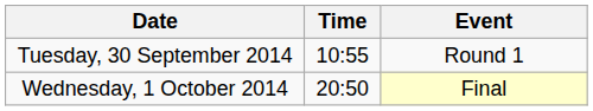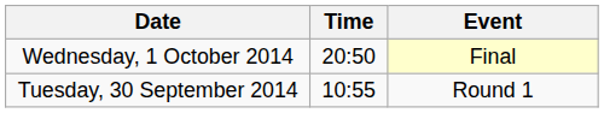 <table class = "wikitable" style="text-align:center;">
 <tr>
 <th width=220>Date</th>
 <th width=50>Time</th>
 <th width=150>Event</th>
 </tr>
 <tr>
+<td>Wednesday, 1 October 2014</td>
+<td>20:50</td>
+<td bgcolor=ffffcc>Final</td>
+</tr>
+<tr>
 <td>Tuesday, 30 September 2014</td>
 <td>10:55</td>
 <td>Round 1</td>
 </tr>
-<tr>
-<td>Wednesday, 1 October 2014</td>
-<td>20:50</td>
-<td bgcolor=ffffcc>Final</td>
-</tr>
 </table>
